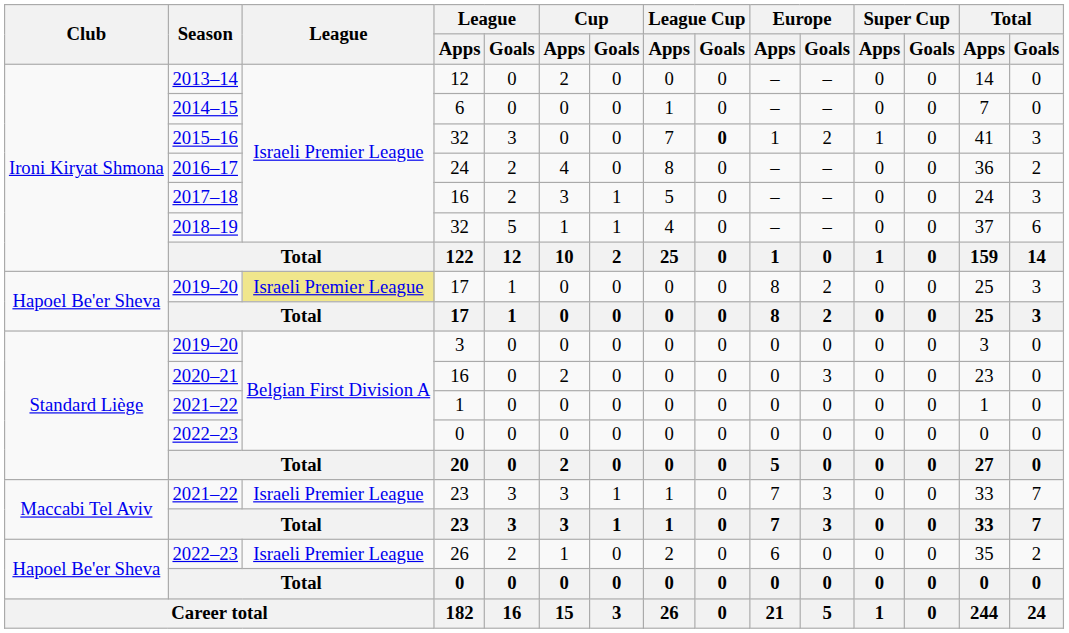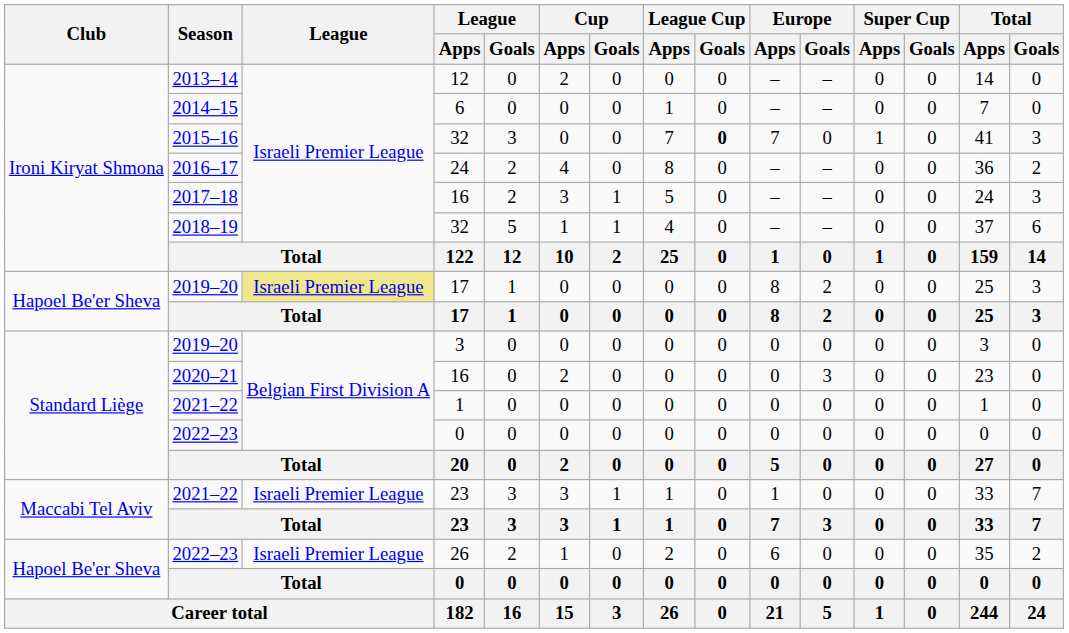 <table class="wikitable" style="text-align: center;">
 <tr>
 <th rowspan="2">Club</th>
 <th rowspan="2">Season</th>
 <th rowspan="2">League</th>
 <th colspan="2">League</th>
 <th colspan="2">Cup</th>
 <th colspan="2">League Cup</th>
 <th colspan="2">Europe</th>
 <th colspan="2">Super Cup</th>
 <th colspan="2">Total</th>
 </tr>
 <tr>
 <th>Apps</th>
 <th>Goals</th>
 <th>Apps</th>
 <th>Goals</th>
 <th>Apps</th>
 <th>Goals</th>
 <th>Apps</th>
 <th>Goals</th>
 <th>Apps</th>
 <th>Goals</th>
 <th>Apps</th>
 <th>Goals</th>
 </tr>
 <tr>
 <td rowspan="7"><a href='#'>Ironi Kiryat Shmona</a></td>
 <td><a href='#'>2013–14</a></td>
 <td rowspan="6"><a href='#'>Israeli Premier League</a></td>
 <td>12</td>
 <td>0</td>
 <td>2</td>
 <td>0</td>
 <td>0</td>
 <td>0</td>
 <td>–</td>
 <td>–</td>
 <td>0</td>
 <td>0</td>
 <td>14</td>
 <td>0</td>
 </tr>
 <tr>
 <td><a href='#'>2014–15</a></td>
 <td>6</td>
 <td>0</td>
 <td>0</td>
 <td>0</td>
 <td>1</td>
 <td>0</td>
 <td>–</td>
 <td>–</td>
 <td>0</td>
 <td>0</td>
 <td>7</td>
 <td>0</td>
 </tr>
 <tr>
 <td><a href='#'>2015–16</a></td>
 <td>32</td>
 <td>3</td>
 <td>0</td>
 <td>0</td>
 <td>7</td>
 <td><strong>0</strong></td>
-<td>1</td>
-<td>2</td>
+<td>7</td>
+<td>0</td>
 <td>1</td>
 <td>0</td>
 <td>41</td>
 <td>3</td>
 </tr>
 <tr>
 <td><a href='#'>2016–17</a></td>
 <td>24</td>
 <td>2</td>
 <td>4</td>
 <td>0</td>
 <td>8</td>
 <td>0</td>
 <td>–</td>
 <td>–</td>
 <td>0</td>
 <td>0</td>
 <td>36</td>
 <td>2</td>
 </tr>
 <tr>
 <td><a href='#'>2017–18</a></td>
 <td>16</td>
 <td>2</td>
 <td>3</td>
 <td>1</td>
 <td>5</td>
 <td>0</td>
 <td>–</td>
 <td>–</td>
 <td>0</td>
 <td>0</td>
 <td>24</td>
 <td>3</td>
 </tr>
 <tr>
 <td><a href='#'>2018–19</a></td>
 <td>32</td>
 <td>5</td>
 <td>1</td>
 <td>1</td>
 <td>4</td>
 <td>0</td>
 <td>–</td>
 <td>–</td>
 <td>0</td>
 <td>0</td>
 <td>37</td>
 <td>6</td>
 </tr>
 <tr>
 <th colspan="2">Total</th>
 <th>122</th>
 <th>12</th>
 <th>10</th>
 <th>2</th>
 <th>25</th>
 <th>0</th>
 <th>1</th>
 <th>0</th>
 <th>1</th>
 <th>0</th>
 <th>159</th>
 <th>14</th>
 </tr>
 <tr>
 <td rowspan="2"><a href='#'>Hapoel Be'er Sheva</a></td>
 <td><a href='#'>2019–20</a></td>
 <td rowspan="1" style="background: khaki;"><a href='#'>Israeli Premier League</a></td>
 <td>17</td>
 <td>1</td>
 <td>0</td>
 <td>0</td>
 <td>0</td>
 <td>0</td>
 <td>8</td>
 <td>2</td>
 <td>0</td>
 <td>0</td>
 <td>25</td>
 <td>3</td>
 </tr>
 <tr>
 <th colspan="2">Total</th>
 <th>17</th>
 <th>1</th>
 <th>0</th>
 <th>0</th>
 <th>0</th>
 <th>0</th>
 <th>8</th>
 <th>2</th>
 <th>0</th>
 <th>0</th>
 <th>25</th>
 <th>3</th>
 </tr>
 <tr>
 <td rowspan="5"><a href='#'>Standard Liège</a></td>
 <td><a href='#'>2019–20</a></td>
 <td rowspan="4"><a href='#'>Belgian First Division A</a></td>
 <td>3</td>
 <td>0</td>
 <td>0</td>
 <td>0</td>
 <td>0</td>
 <td>0</td>
 <td>0</td>
 <td>0</td>
 <td>0</td>
 <td>0</td>
 <td>3</td>
 <td>0</td>
 </tr>
 <tr>
 <td><a href='#'>2020–21</a></td>
 <td>16</td>
 <td>0</td>
 <td>2</td>
 <td>0</td>
 <td>0</td>
 <td>0</td>
 <td>0</td>
 <td>3</td>
 <td>0</td>
 <td>0</td>
 <td>23</td>
 <td>0</td>
 </tr>
 <tr>
 <td><a href='#'>2021–22</a></td>
 <td>1</td>
 <td>0</td>
 <td>0</td>
 <td>0</td>
 <td>0</td>
 <td>0</td>
 <td>0</td>
 <td>0</td>
 <td>0</td>
 <td>0</td>
 <td>1</td>
 <td>0</td>
 </tr>
 <tr>
 <td><a href='#'>2022–23</a></td>
 <td>0</td>
 <td>0</td>
 <td>0</td>
 <td>0</td>
 <td>0</td>
 <td>0</td>
 <td>0</td>
 <td>0</td>
 <td>0</td>
 <td>0</td>
 <td>0</td>
 <td>0</td>
 </tr>
 <tr>
 <th colspan="2">Total</th>
 <th>20</th>
 <th>0</th>
 <th>2</th>
 <th>0</th>
 <th>0</th>
 <th>0</th>
 <th>5</th>
 <th>0</th>
 <th>0</th>
 <th>0</th>
 <th>27</th>
 <th>0</th>
 </tr>
 <tr>
 <td rowspan="2"><a href='#'>Maccabi Tel Aviv</a></td>
 <td><a href='#'>2021–22</a></td>
 <td rowspan="1"><a href='#'>Israeli Premier League</a></td>
 <td>23</td>
 <td>3</td>
 <td>3</td>
 <td>1</td>
 <td>1</td>
 <td>0</td>
-<td>7</td>
-<td>3</td>
+<td>1</td>
+<td>0</td>
 <td>0</td>
 <td>0</td>
 <td>33</td>
 <td>7</td>
 </tr>
 <tr>
 <th colspan="2">Total</th>
 <th>23</th>
 <th>3</th>
 <th>3</th>
 <th>1</th>
 <th>1</th>
 <th>0</th>
 <th>7</th>
 <th>3</th>
 <th>0</th>
 <th>0</th>
 <th>33</th>
 <th>7</th>
 </tr>
 <tr>
 <td rowspan="2"><a href='#'>Hapoel Be'er Sheva</a></td>
 <td><a href='#'>2022–23</a></td>
 <td rowspan="1"><a href='#'>Israeli Premier League</a></td>
 <td>26</td>
 <td>2</td>
 <td>1</td>
 <td>0</td>
 <td>2</td>
 <td>0</td>
 <td>6</td>
 <td>0</td>
 <td>0</td>
 <td>0</td>
 <td>35</td>
 <td>2</td>
 </tr>
 <tr>
 <th colspan="2">Total</th>
 <th>0</th>
 <th>0</th>
 <th>0</th>
 <th>0</th>
 <th>0</th>
 <th>0</th>
 <th>0</th>
 <th>0</th>
 <th>0</th>
 <th>0</th>
 <th>0</th>
 <th>0</th>
 </tr>
 <tr>
 <th colspan="3">Career total</th>
 <th>182</th>
 <th>16</th>
 <th>15</th>
 <th>3</th>
 <th>26</th>
 <th>0</th>
 <th>21</th>
 <th>5</th>
 <th>1</th>
 <th>0</th>
 <th>244</th>
 <th>24</th>
 </tr>
 </table>
